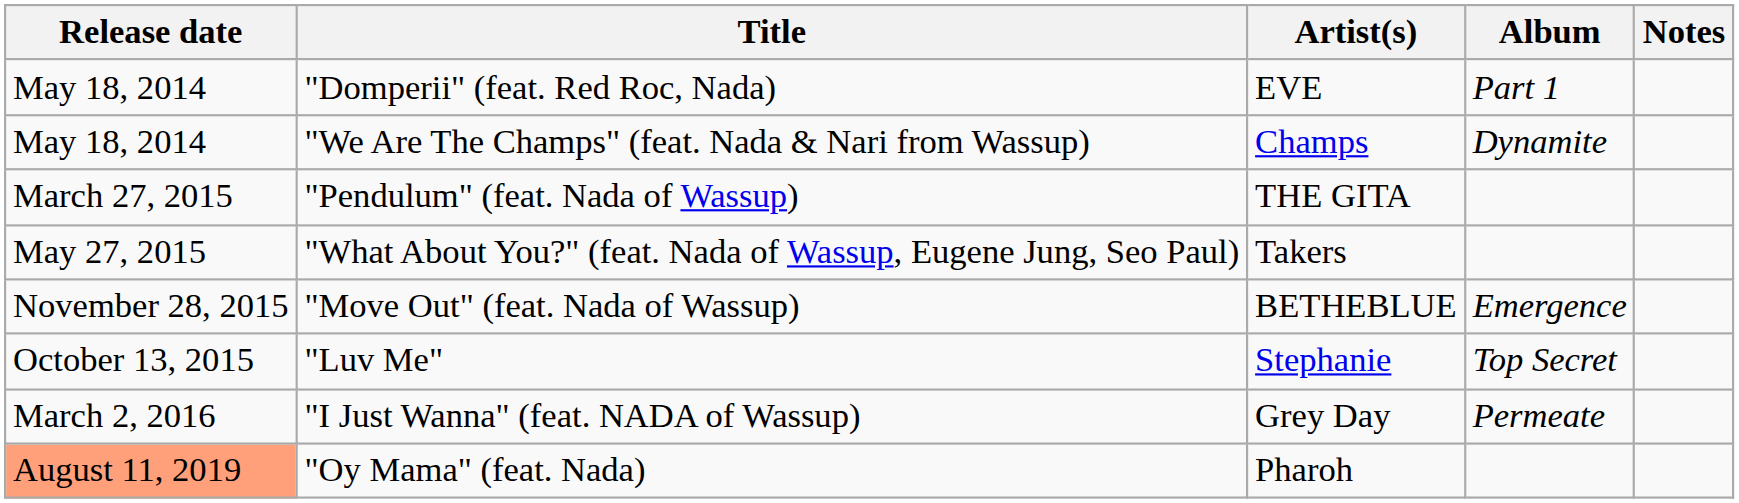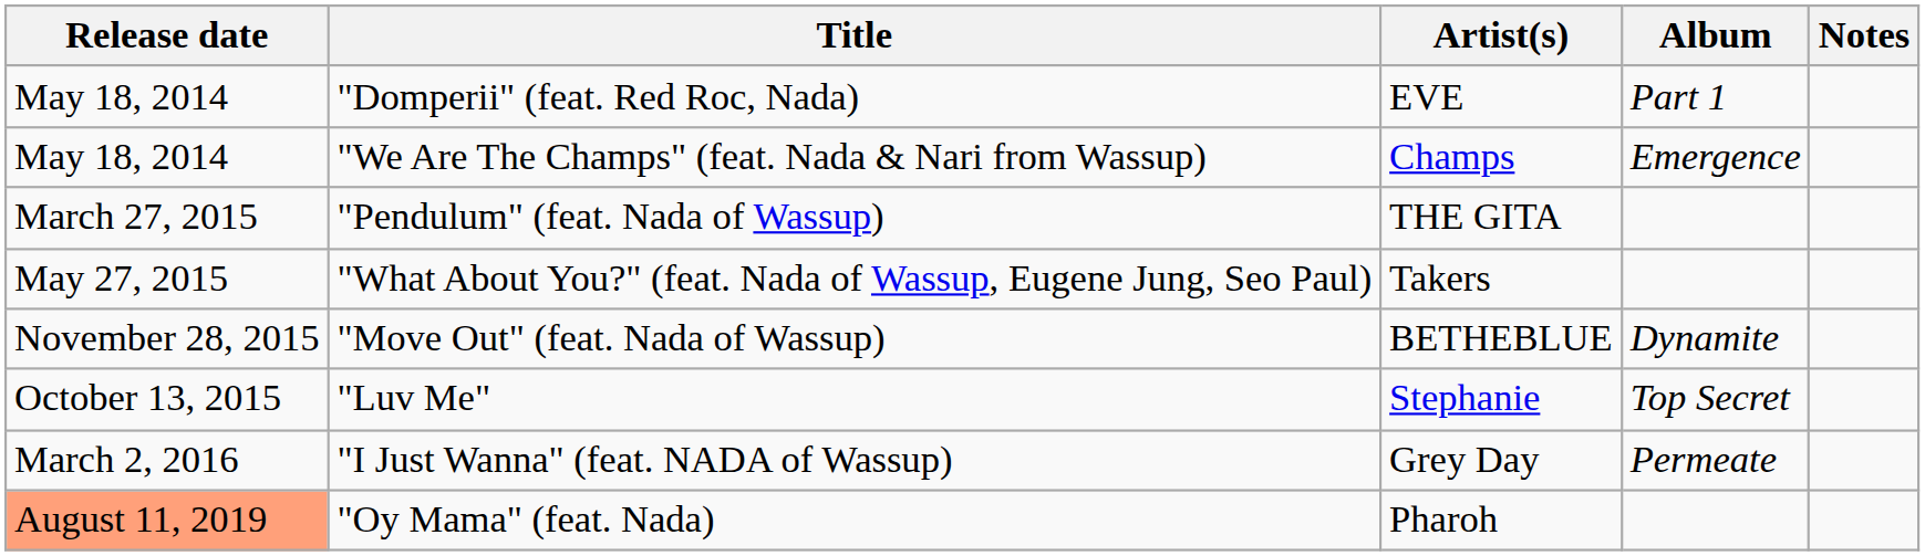 <table class="wikitable">
 <tr>
 <th>Release date</th>
 <th>Title</th>
 <th>Artist(s)</th>
 <th>Album</th>
 <th>Notes</th>
 </tr>
 <tr>
 <td>May 18, 2014</td>
 <td>"Domperii" (feat. Red Roc, Nada)</td>
 <td>EVE</td>
 <td><em>Part 1</em></td>
 <td></td>
 </tr>
 <tr>
 <td>May 18, 2014</td>
 <td>"We Are The Champs" (feat. Nada & Nari from Wassup)</td>
 <td><a href='#'>Champs</a></td>
-<td><em>Dynamite</em></td>
+<td><em>Emergence</em></td>
 <td></td>
 </tr>
 <tr>
 <td>March 27, 2015</td>
 <td>"Pendulum"  (feat. Nada of <a href='#'>Wassup</a>)</td>
 <td>THE GITA</td>
 <td></td>
 <td></td>
 </tr>
 <tr>
 <td>May 27, 2015</td>
 <td>"What About You?" (feat. Nada of <a href='#'>Wassup</a>, Eugene Jung, Seo Paul)</td>
 <td>Takers</td>
 <td></td>
 <td></td>
 </tr>
 <tr>
 <td>November 28, 2015</td>
 <td>"Move Out"  (feat. Nada of Wassup)</td>
 <td>BETHEBLUE</td>
-<td><em>Emergence</em></td>
+<td><em>Dynamite</em></td>
 <td></td>
 </tr>
 <tr>
 <td>October 13, 2015</td>
 <td>"Luv Me"</td>
 <td><a href='#'>Stephanie</a></td>
 <td><em>Top Secret</em></td>
 <td></td>
 </tr>
 <tr>
 <td>March 2, 2016</td>
 <td>"I Just Wanna" (feat. NADA of Wassup)</td>
 <td>Grey Day</td>
 <td><em>Permeate</em></td>
 <td></td>
 </tr>
 <tr>
 <td style="background: lightsalmon;">August 11, 2019</td>
 <td>"Oy Mama" (feat. Nada)</td>
 <td>Pharoh</td>
 <td></td>
 <td></td>
 </tr>
 </table>
